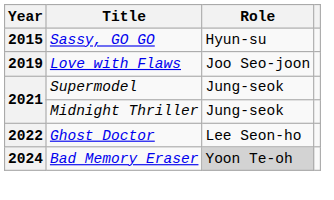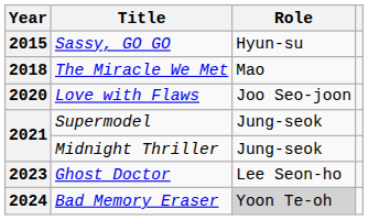 <table class="wikitable  plainrowheaders">
 <tr>
 <th scope="col">Year</th>
 <th scope="col">Title</th>
 <th scope="col">Role</th>
 <th scope="col" class="unsortable"></th>
 </tr>
 <tr>
 <th scope="row">2015</th>
 <td><em><a href='#'>Sassy, GO GO</a></em></td>
 <td>Hyun-su</td>
 <td></td>
 </tr>
 <tr>
-<th scope="row">2019</th>
+<th scope="row">2018</th>
+<td><em><a href='#'>The Miracle We Met</a></em></td>
+<td>Mao</td>
+<td></td>
+</tr>
+<tr>
+<th scope="row">2020</th>
 <td><em><a href='#'>Love with Flaws</a></em></td>
 <td>Joo Seo-joon</td>
 <td></td>
 </tr>
 <tr>
 <th scope="row" rowspan="2">2021</th>
 <td><em>Supermodel</em></td>
 <td>Jung-seok</td>
 <td></td>
 </tr>
 <tr>
 <td><em>Midnight Thriller</em></td>
 <td>Jung-seok</td>
 <td></td>
 </tr>
 <tr>
-<th scope="row">2022</th>
+<th scope="row">2023</th>
 <td><em><a href='#'>Ghost Doctor</a></em></td>
 <td>Lee Seon-ho</td>
 <td></td>
 </tr>
 <tr>
 <th scope="row">2024</th>
 <td><em><a href='#'>Bad Memory Eraser</a></em></td>
 <td style="background: lightgrey;">Yoon Te-oh</td>
 <td></td>
 </tr>
 </table>
